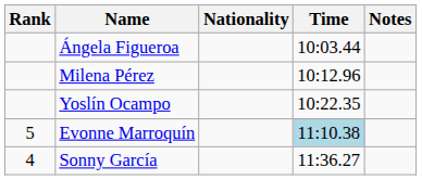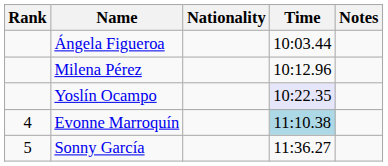 <table class="wikitable sortable" style="text-align:center">
 <tr>
 <th>Rank</th>
 <th>Name</th>
 <th>Nationality</th>
 <th>Time</th>
 <th>Notes</th>
 </tr>
 <tr>
 <td></td>
 <td align=left><a href='#'>Ángela Figueroa</a></td>
 <td align=left></td>
 <td>10:03.44</td>
 <td></td>
 </tr>
 <tr>
 <td></td>
 <td align=left><a href='#'>Milena Pérez</a></td>
 <td align=left></td>
 <td>10:12.96</td>
 <td></td>
 </tr>
 <tr>
 <td></td>
 <td align=left><a href='#'>Yoslín Ocampo</a></td>
 <td align=left></td>
-<td>10:22.35</td>
+<td style="background: lavender;">10:22.35</td>
 <td></td>
 </tr>
 <tr>
-<td>5</td>
+<td>4</td>
 <td align=left><a href='#'>Evonne Marroquín</a></td>
 <td align=left></td>
 <td style="background: lightblue;">11:10.38</td>
 <td></td>
 </tr>
 <tr>
-<td>4</td>
+<td>5</td>
 <td align=left><a href='#'>Sonny García</a></td>
 <td align=left></td>
 <td>11:36.27</td>
 <td></td>
 </tr>
 </table>
